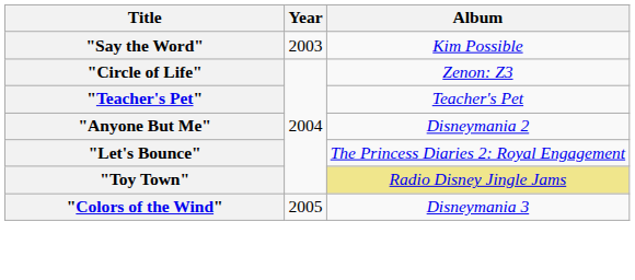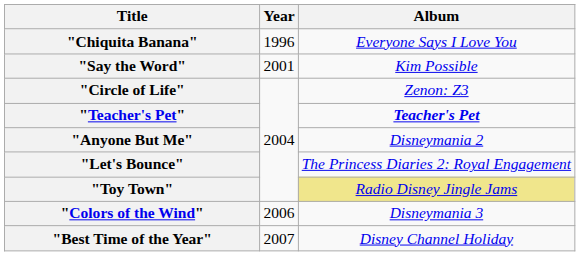 <table class="wikitable plainrowheaders" style="text-align:center;" border="1">
 <tr>
 <th scope="col" style="width:16em;">Title</th>
 <th scope="col">Year</th>
 <th scope="col">Album</th>
 </tr>
 <tr>
+<th scope="row">"Chiquita Banana"</th>
+<td>1996</td>
+<td><em><a href='#'>Everyone Says I Love You</a></em></td>
+</tr>
+<tr>
 <th scope="row">"Say the Word"</th>
-<td>2003</td>
+<td>2001</td>
 <td><em><a href='#'>Kim Possible</a></em></td>
 </tr>
 <tr>
 <th scope = "row">"Circle of Life"<br></th>
 <td rowspan="5">2004</td>
 <td><em><a href='#'>Zenon: Z3</a></em></td>
 </tr>
 <tr>
 <th scope= "row">"<a href='#'>Teacher's Pet</a>"</th>
-<td><em><a href='#'>Teacher's Pet</a></em></td>
+<td><strong><em><a href='#'>Teacher's Pet</a></em></strong></td>
 </tr>
 <tr>
 <th scope="row">"Anyone But Me"</th>
 <td><em><a href='#'>Disneymania 2</a></em></td>
 </tr>
 <tr>
 <th scope="row">"Let's Bounce"</th>
 <td><em><a href='#'>The Princess Diaries 2: Royal Engagement</a></em></td>
 </tr>
 <tr>
 <th scope="row">"Toy Town"</th>
 <td style="background: khaki;"><em><a href='#'>Radio Disney Jingle Jams</a></em></td>
 </tr>
 <tr>
 <th scope="row">"<a href='#'>Colors of the Wind</a>"</th>
-<td>2005</td>
+<td>2006</td>
 <td><em><a href='#'>Disneymania 3</a></em></td>
 </tr>
+<tr>
+<th scope="row">"Best Time of the Year"</th>
+<td>2007</td>
+<td><em><a href='#'>Disney Channel Holiday</a></em></td>
+</tr>
 </table>
